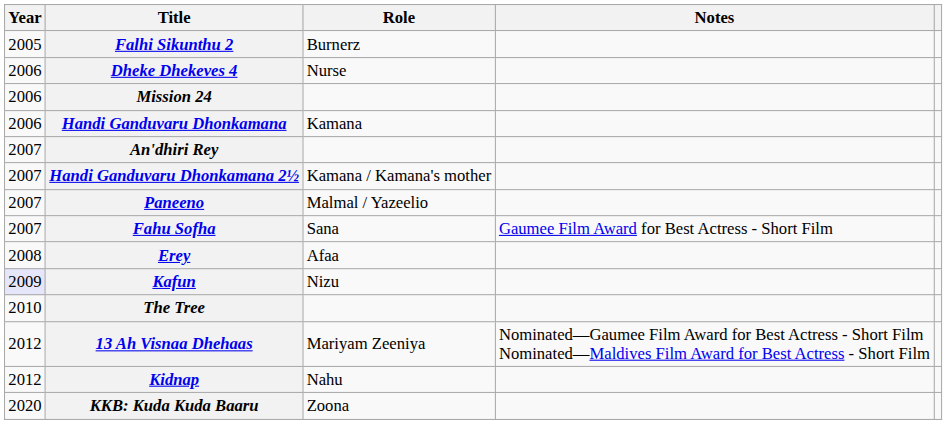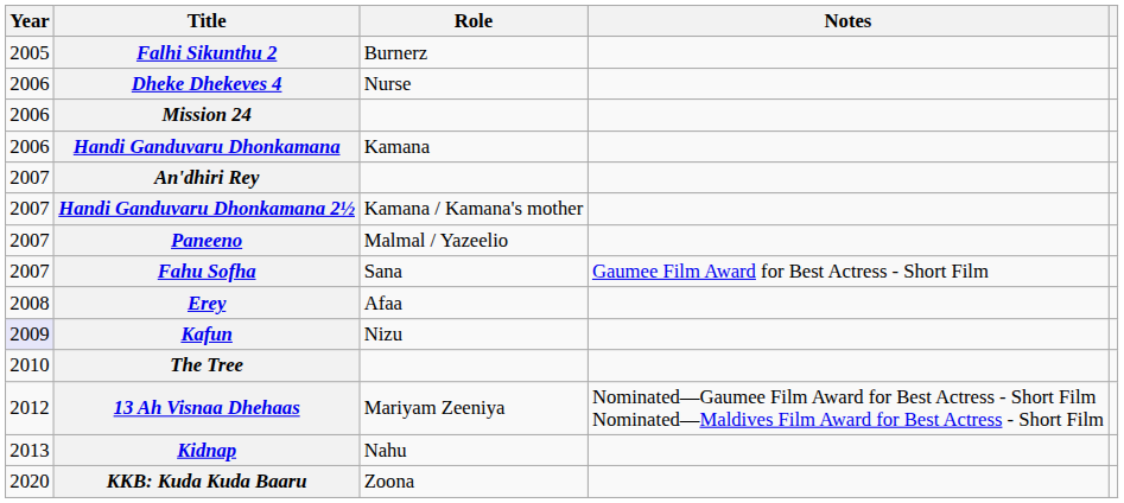 <table class="wikitable sortable plainrowheaders">
 <tr style="background:#ccc; text-align:center;">
 <th scope="col">Year</th>
 <th scope="col">Title</th>
 <th scope="col">Role</th>
 <th scope="col">Notes</th>
 <th scope="col" class="unsortable"></th>
 </tr>
 <tr>
 <td>2005</td>
 <th scope="row"><em><a href='#'>Falhi Sikunthu 2</a></em></th>
 <td>Burnerz</td>
 <td></td>
 <td style="text-align: center;"></td>
 </tr>
 <tr>
 <td>2006</td>
 <th scope="row"><em><a href='#'>Dheke Dhekeves 4</a></em></th>
 <td>Nurse</td>
 <td></td>
 <td style="text-align: center;"></td>
 </tr>
 <tr>
 <td>2006</td>
 <th scope="row"><em>Mission 24</em></th>
 <td></td>
 <td></td>
 <td></td>
 </tr>
 <tr>
 <td>2006</td>
 <th scope="row"><em><a href='#'>Handi Ganduvaru Dhonkamana</a></em></th>
 <td>Kamana</td>
 <td></td>
 <td style="text-align: center;"></td>
 </tr>
 <tr>
 <td>2007</td>
 <th scope="row"><em>An'dhiri Rey</em></th>
 <td></td>
 <td></td>
 <td></td>
 </tr>
 <tr>
 <td>2007</td>
 <th scope="row"><em><a href='#'>Handi Ganduvaru Dhonkamana 2½</a></em></th>
 <td>Kamana / Kamana's mother</td>
 <td></td>
 <td style="text-align: center;"></td>
 </tr>
 <tr>
 <td>2007</td>
 <th scope="row"><em><a href='#'>Paneeno</a></em></th>
 <td>Malmal / Yazeelio</td>
 <td></td>
 <td style="text-align: center;"></td>
 </tr>
 <tr>
 <td>2007</td>
 <th scope="row"><em><a href='#'>Fahu Sofha</a></em></th>
 <td>Sana</td>
 <td><a href='#'>Gaumee Film Award</a> for Best Actress - Short Film</td>
 <td style="text-align: center;"></td>
 </tr>
 <tr>
 <td>2008</td>
 <th scope="row"><em><a href='#'>Erey</a></em></th>
 <td>Afaa</td>
 <td></td>
 <td style="text-align: center;"></td>
 </tr>
 <tr>
 <td style="background: lavender;">2009</td>
 <th scope="row"><em><a href='#'>Kafun</a></em></th>
 <td>Nizu</td>
 <td></td>
 <td style="text-align: center;"></td>
 </tr>
 <tr>
 <td>2010</td>
 <th scope="row"><em>The Tree</em></th>
 <td></td>
 <td></td>
 <td></td>
 </tr>
 <tr>
 <td>2012</td>
 <th scope="row"><em><a href='#'>13 Ah Visnaa Dhehaas</a></em></th>
 <td>Mariyam Zeeniya</td>
 <td Nominated—Gaumee Film Awards>Nominated—Gaumee Film Award for Best Actress - Short Film<br>Nominated—<a href='#'>Maldives Film Award for Best Actress</a> - Short Film</td>
 <td style="text-align: center;"></td>
 </tr>
 <tr>
-<td>2012</td>
+<td>2013</td>
 <th scope="row"><em><a href='#'>Kidnap</a></em></th>
 <td>Nahu</td>
 <td></td>
 <td style="text-align: center;"></td>
 </tr>
 <tr>
 <td>2020</td>
 <th scope="row"><em>KKB: Kuda Kuda Baaru</em></th>
 <td>Zoona</td>
 <td></td>
 <td style="text-align: center;"></td>
 </tr>
 <tr>
 </tr>
 </table>
